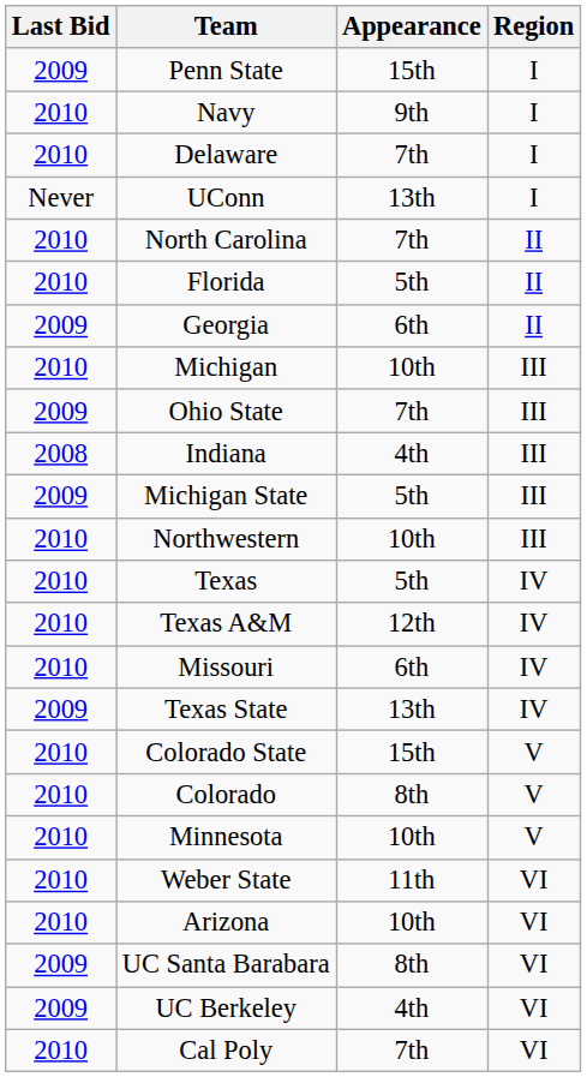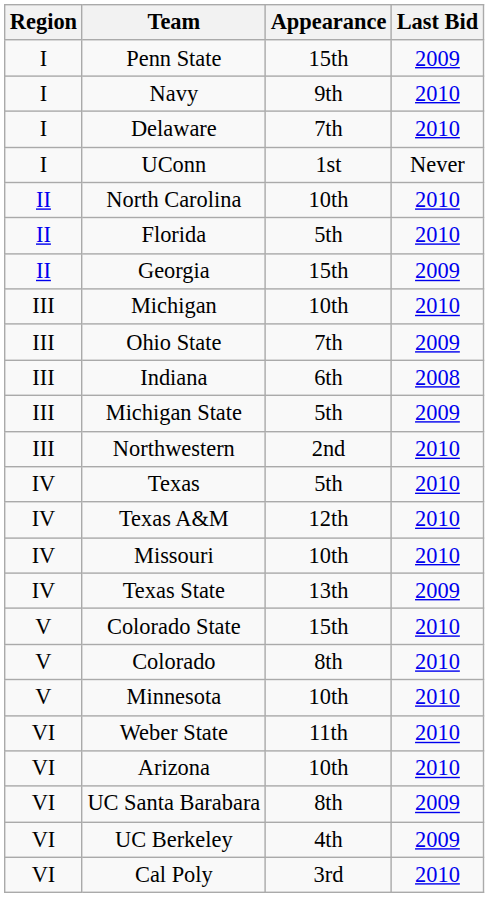 <table class="wikitable sortable" style="text-align:center">
 <tr>
-<th>Last Bid</th>
+<th>Region</th>
 <th>Team</th>
 <th>Appearance</th>
-<th>Region</th>
+<th>Last Bid</th>
 </tr>
 <tr>
-<td><a href='#'>2009</a></td>
+<td>I</td>
 <td>Penn State</td>
 <td>15th</td>
-<td>I</td>
+<td><a href='#'>2009</a></td>
 </tr>
 <tr>
-<td><a href='#'>2010</a></td>
+<td>I</td>
 <td>Navy</td>
 <td>9th</td>
-<td>I</td>
+<td><a href='#'>2010</a></td>
 </tr>
 <tr>
-<td><a href='#'>2010</a></td>
+<td>I</td>
 <td>Delaware</td>
 <td>7th</td>
-<td>I</td>
+<td><a href='#'>2010</a></td>
 </tr>
 <tr>
+<td>I</td>
+<td>UConn</td>
+<td>1st</td>
 <td>Never</td>
-<td>UConn</td>
-<td>13th</td>
-<td>I</td>
 </tr>
 <tr>
+<td><a href='#'>II</a></td>
+<td>North Carolina</td>
+<td>10th</td>
 <td><a href='#'>2010</a></td>
-<td>North Carolina</td>
-<td>7th</td>
-<td><a href='#'>II</a></td>
 </tr>
 <tr>
-<td><a href='#'>2010</a></td>
+<td><a href='#'>II</a></td>
 <td>Florida</td>
 <td>5th</td>
-<td><a href='#'>II</a></td>
+<td><a href='#'>2010</a></td>
 </tr>
 <tr>
+<td><a href='#'>II</a></td>
+<td>Georgia</td>
+<td>15th</td>
 <td><a href='#'>2009</a></td>
-<td>Georgia</td>
-<td>6th</td>
-<td><a href='#'>II</a></td>
 </tr>
 <tr>
-<td><a href='#'>2010</a></td>
+<td>III</td>
 <td>Michigan</td>
 <td>10th</td>
-<td>III</td>
+<td><a href='#'>2010</a></td>
 </tr>
 <tr>
-<td><a href='#'>2009</a></td>
+<td>III</td>
 <td>Ohio State</td>
 <td>7th</td>
-<td>III</td>
+<td><a href='#'>2009</a></td>
 </tr>
 <tr>
+<td>III</td>
+<td>Indiana</td>
+<td>6th</td>
 <td><a href='#'>2008</a></td>
-<td>Indiana</td>
-<td>4th</td>
-<td>III</td>
 </tr>
 <tr>
-<td><a href='#'>2009</a></td>
+<td>III</td>
 <td>Michigan State</td>
 <td>5th</td>
-<td>III</td>
+<td><a href='#'>2009</a></td>
 </tr>
 <tr>
+<td>III</td>
+<td>Northwestern</td>
+<td>2nd</td>
 <td><a href='#'>2010</a></td>
-<td>Northwestern</td>
-<td>10th</td>
-<td>III</td>
 </tr>
 <tr>
-<td><a href='#'>2010</a></td>
+<td>IV</td>
 <td>Texas</td>
 <td>5th</td>
-<td>IV</td>
+<td><a href='#'>2010</a></td>
 </tr>
 <tr>
-<td><a href='#'>2010</a></td>
+<td>IV</td>
 <td>Texas A&M</td>
 <td>12th</td>
-<td>IV</td>
+<td><a href='#'>2010</a></td>
 </tr>
 <tr>
+<td>IV</td>
+<td>Missouri</td>
+<td>10th</td>
 <td><a href='#'>2010</a></td>
-<td>Missouri</td>
-<td>6th</td>
-<td>IV</td>
 </tr>
 <tr>
-<td><a href='#'>2009</a></td>
+<td>IV</td>
 <td>Texas State</td>
 <td>13th</td>
-<td>IV</td>
+<td><a href='#'>2009</a></td>
 </tr>
 <tr>
-<td><a href='#'>2010</a></td>
+<td>V</td>
 <td>Colorado State</td>
 <td>15th</td>
-<td>V</td>
+<td><a href='#'>2010</a></td>
 </tr>
 <tr>
-<td><a href='#'>2010</a></td>
+<td>V</td>
 <td>Colorado</td>
 <td>8th</td>
-<td>V</td>
+<td><a href='#'>2010</a></td>
 </tr>
 <tr>
-<td><a href='#'>2010</a></td>
+<td>V</td>
 <td>Minnesota</td>
 <td>10th</td>
-<td>V</td>
+<td><a href='#'>2010</a></td>
 </tr>
 <tr>
-<td><a href='#'>2010</a></td>
+<td>VI</td>
 <td>Weber State</td>
 <td>11th</td>
-<td>VI</td>
+<td><a href='#'>2010</a></td>
 </tr>
 <tr>
-<td><a href='#'>2010</a></td>
+<td>VI</td>
 <td>Arizona</td>
 <td>10th</td>
-<td>VI</td>
+<td><a href='#'>2010</a></td>
 </tr>
 <tr>
-<td><a href='#'>2009</a></td>
+<td>VI</td>
 <td>UC Santa Barabara</td>
 <td>8th</td>
-<td>VI</td>
+<td><a href='#'>2009</a></td>
 </tr>
 <tr>
-<td><a href='#'>2009</a></td>
+<td>VI</td>
 <td>UC Berkeley</td>
 <td>4th</td>
-<td>VI</td>
+<td><a href='#'>2009</a></td>
 </tr>
 <tr>
+<td>VI</td>
+<td>Cal Poly</td>
+<td>3rd</td>
 <td><a href='#'>2010</a></td>
-<td>Cal Poly</td>
-<td>7th</td>
-<td>VI</td>
 </tr>
 </table>
